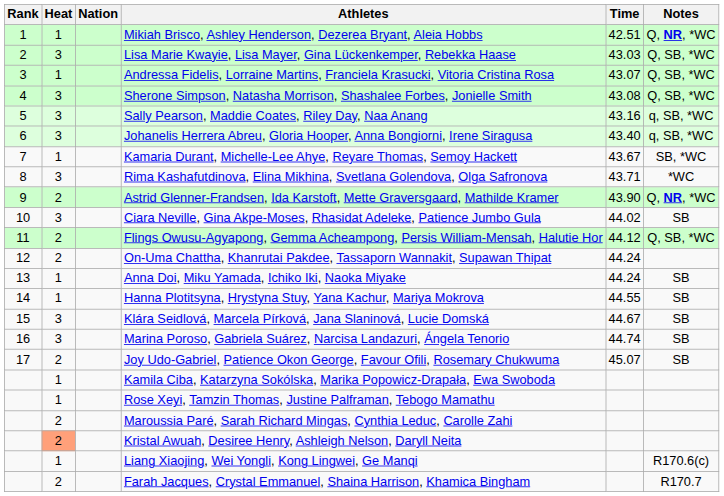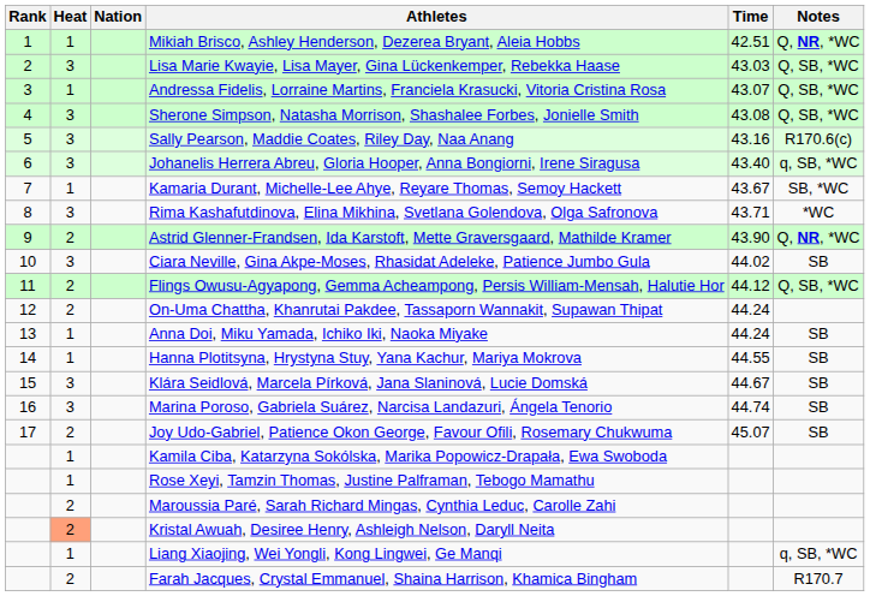 <table class="wikitable sortable" style="text-align:center">
 <tr>
 <th>Rank</th>
 <th>Heat</th>
 <th>Nation</th>
 <th>Athletes</th>
 <th>Time</th>
 <th>Notes</th>
 </tr>
 <tr bgcolor=ccffcc>
 <td>1</td>
 <td>1</td>
 <td align=left></td>
 <td align=left><a href='#'>Mikiah Brisco</a>, <a href='#'>Ashley Henderson</a>, <a href='#'>Dezerea Bryant</a>, <a href='#'>Aleia Hobbs</a></td>
 <td>42.51</td>
 <td>Q, <strong><a href='#'>NR</a></strong>, *WC</td>
 </tr>
 <tr bgcolor=ccffcc>
 <td>2</td>
 <td>3</td>
 <td align=left></td>
 <td align=left><a href='#'>Lisa Marie Kwayie</a>, <a href='#'>Lisa Mayer</a>, <a href='#'>Gina Lückenkemper</a>, <a href='#'>Rebekka Haase</a></td>
 <td>43.03</td>
 <td>Q, SB, *WC</td>
 </tr>
 <tr bgcolor=ccffcc>
 <td>3</td>
 <td>1</td>
 <td align=left></td>
 <td align=left><a href='#'>Andressa Fidelis</a>, <a href='#'>Lorraine Martins</a>, <a href='#'>Franciela Krasucki</a>, <a href='#'>Vitoria Cristina Rosa</a></td>
 <td>43.07</td>
 <td>Q, SB, *WC</td>
 </tr>
 <tr bgcolor=ccffcc>
 <td>4</td>
 <td>3</td>
 <td align=left></td>
 <td align=left><a href='#'>Sherone Simpson</a>, <a href='#'>Natasha Morrison</a>, <a href='#'>Shashalee Forbes</a>, <a href='#'>Jonielle Smith</a></td>
 <td>43.08</td>
 <td>Q, SB, *WC</td>
 </tr>
 <tr bgcolor=ddffdd>
 <td>5</td>
 <td>3</td>
 <td align=left></td>
 <td align=left><a href='#'>Sally Pearson</a>, <a href='#'>Maddie Coates</a>, <a href='#'>Riley Day</a>, <a href='#'>Naa Anang</a></td>
 <td>43.16</td>
-<td>q, SB, *WC</td>
+<td>R170.6(c)</td>
 </tr>
 <tr bgcolor=ddffdd>
 <td>6</td>
 <td>3</td>
 <td align=left></td>
 <td align=left><a href='#'>Johanelis Herrera Abreu</a>, <a href='#'>Gloria Hooper</a>, <a href='#'>Anna Bongiorni</a>, <a href='#'>Irene Siragusa</a></td>
 <td>43.40</td>
 <td>q, SB, *WC</td>
 </tr>
 <tr>
 <td>7</td>
 <td>1</td>
 <td align=left></td>
 <td align=left><a href='#'>Kamaria Durant</a>, <a href='#'>Michelle-Lee Ahye</a>, <a href='#'>Reyare Thomas</a>, <a href='#'>Semoy Hackett</a></td>
 <td>43.67</td>
 <td>SB, *WC</td>
 </tr>
 <tr>
 <td>8</td>
 <td>3</td>
 <td align=left></td>
 <td align=left><a href='#'>Rima Kashafutdinova</a>, <a href='#'>Elina Mikhina</a>, <a href='#'>Svetlana Golendova</a>, <a href='#'>Olga Safronova</a></td>
 <td>43.71</td>
 <td>*WC</td>
 </tr>
 <tr bgcolor=ccffcc>
 <td>9</td>
 <td>2</td>
 <td align=left></td>
 <td align=left><a href='#'>Astrid Glenner-Frandsen</a>, <a href='#'>Ida Karstoft</a>, <a href='#'>Mette Graversgaard</a>, <a href='#'>Mathilde Kramer</a></td>
 <td>43.90</td>
 <td>Q, <strong><a href='#'>NR</a></strong>, *WC</td>
 </tr>
 <tr>
 <td>10</td>
 <td>3</td>
 <td align=left></td>
 <td align=left><a href='#'>Ciara Neville</a>, <a href='#'>Gina Akpe-Moses</a>, <a href='#'>Rhasidat Adeleke</a>, <a href='#'>Patience Jumbo Gula</a></td>
 <td>44.02</td>
 <td>SB</td>
 </tr>
 <tr bgcolor=ccffcc>
 <td>11</td>
 <td>2</td>
 <td align=left></td>
 <td align=left><a href='#'>Flings Owusu-Agyapong</a>, <a href='#'>Gemma Acheampong</a>, <a href='#'>Persis William-Mensah</a>, <a href='#'>Halutie Hor</a></td>
 <td>44.12</td>
 <td>Q, SB, *WC</td>
 </tr>
 <tr>
 <td>12</td>
 <td>2</td>
 <td align=left></td>
 <td align=left><a href='#'>On-Uma Chattha</a>, <a href='#'>Khanrutai Pakdee</a>, <a href='#'>Tassaporn Wannakit</a>, <a href='#'>Supawan Thipat</a></td>
 <td>44.24</td>
 <td></td>
 </tr>
 <tr>
 <td>13</td>
 <td>1</td>
 <td align=left></td>
 <td align=left><a href='#'>Anna Doi</a>, <a href='#'>Miku Yamada</a>, <a href='#'>Ichiko Iki</a>, <a href='#'>Naoka Miyake</a></td>
 <td>44.24</td>
 <td>SB</td>
 </tr>
 <tr>
 <td>14</td>
 <td>1</td>
 <td align=left></td>
 <td align=left><a href='#'>Hanna Plotitsyna</a>, <a href='#'>Hrystyna Stuy</a>, <a href='#'>Yana Kachur</a>, <a href='#'>Mariya Mokrova</a></td>
 <td>44.55</td>
 <td>SB</td>
 </tr>
 <tr>
 <td>15</td>
 <td>3</td>
 <td align=left></td>
 <td align=left><a href='#'>Klára Seidlová</a>, <a href='#'>Marcela Pírková</a>, <a href='#'>Jana Slaninová</a>, <a href='#'>Lucie Domská</a></td>
 <td>44.67</td>
 <td>SB</td>
 </tr>
 <tr>
 <td>16</td>
 <td>3</td>
 <td align=left></td>
 <td align=left><a href='#'>Marina Poroso</a>, <a href='#'>Gabriela Suárez</a>, <a href='#'>Narcisa Landazuri</a>, <a href='#'>Ángela Tenorio</a></td>
 <td>44.74</td>
 <td>SB</td>
 </tr>
 <tr>
 <td>17</td>
 <td>2</td>
 <td align=left></td>
 <td align=left><a href='#'>Joy Udo-Gabriel</a>, <a href='#'>Patience Okon George</a>, <a href='#'>Favour Ofili</a>, <a href='#'>Rosemary Chukwuma</a></td>
 <td>45.07</td>
 <td>SB</td>
 </tr>
 <tr>
 <td></td>
 <td>1</td>
 <td align=left></td>
 <td align=left><a href='#'>Kamila Ciba</a>, <a href='#'>Katarzyna Sokólska</a>, <a href='#'>Marika Popowicz-Drapała</a>, <a href='#'>Ewa Swoboda</a></td>
 <td></td>
 <td></td>
 </tr>
 <tr>
 <td></td>
 <td>1</td>
 <td align=left></td>
 <td align=left><a href='#'>Rose Xeyi</a>, <a href='#'>Tamzin Thomas</a>, <a href='#'>Justine Palframan</a>, <a href='#'>Tebogo Mamathu</a></td>
 <td></td>
 <td></td>
 </tr>
 <tr>
 <td></td>
 <td>2</td>
 <td align=left></td>
 <td align=left><a href='#'>Maroussia Paré</a>, <a href='#'>Sarah Richard Mingas</a>, <a href='#'>Cynthia Leduc</a>, <a href='#'>Carolle Zahi</a></td>
 <td></td>
 <td></td>
 </tr>
 <tr>
 <td></td>
 <td style="background: lightsalmon;">2</td>
 <td align=left></td>
 <td align=left><a href='#'>Kristal Awuah</a>, <a href='#'>Desiree Henry</a>, <a href='#'>Ashleigh Nelson</a>, <a href='#'>Daryll Neita</a></td>
 <td></td>
 <td></td>
 </tr>
 <tr>
 <td></td>
 <td>1</td>
 <td align=left></td>
 <td align=left><a href='#'>Liang Xiaojing</a>, <a href='#'>Wei Yongli</a>, <a href='#'>Kong Lingwei</a>, <a href='#'>Ge Manqi</a></td>
 <td></td>
-<td>R170.6(c)</td>
+<td>q, SB, *WC</td>
 </tr>
 <tr>
 <td></td>
 <td>2</td>
 <td align=left></td>
 <td align=left><a href='#'>Farah Jacques</a>, <a href='#'>Crystal Emmanuel</a>, <a href='#'>Shaina Harrison</a>, <a href='#'>Khamica Bingham</a></td>
 <td></td>
 <td>R170.7</td>
 </tr>
 </table>
